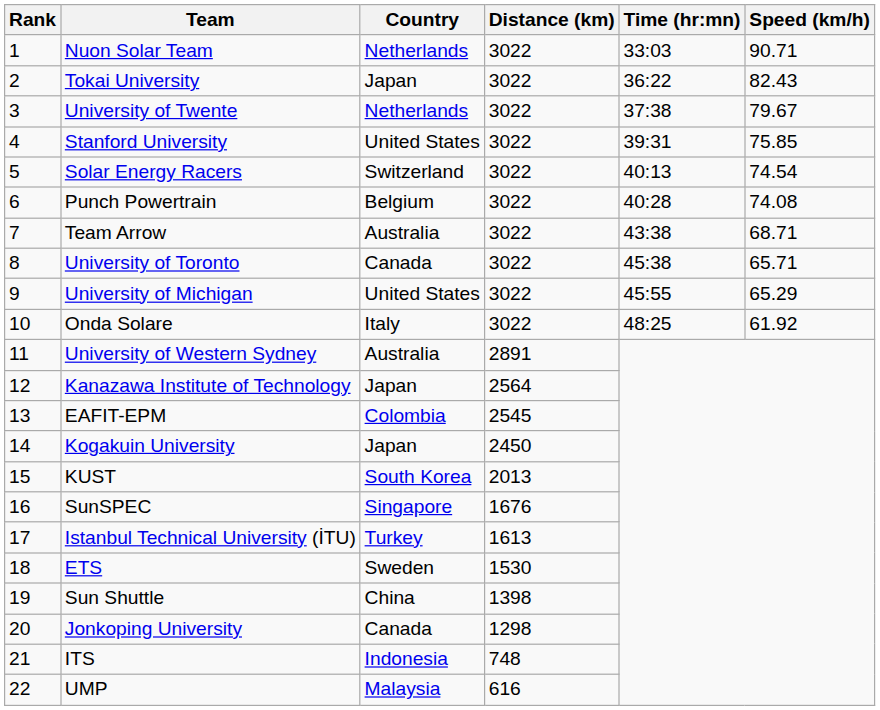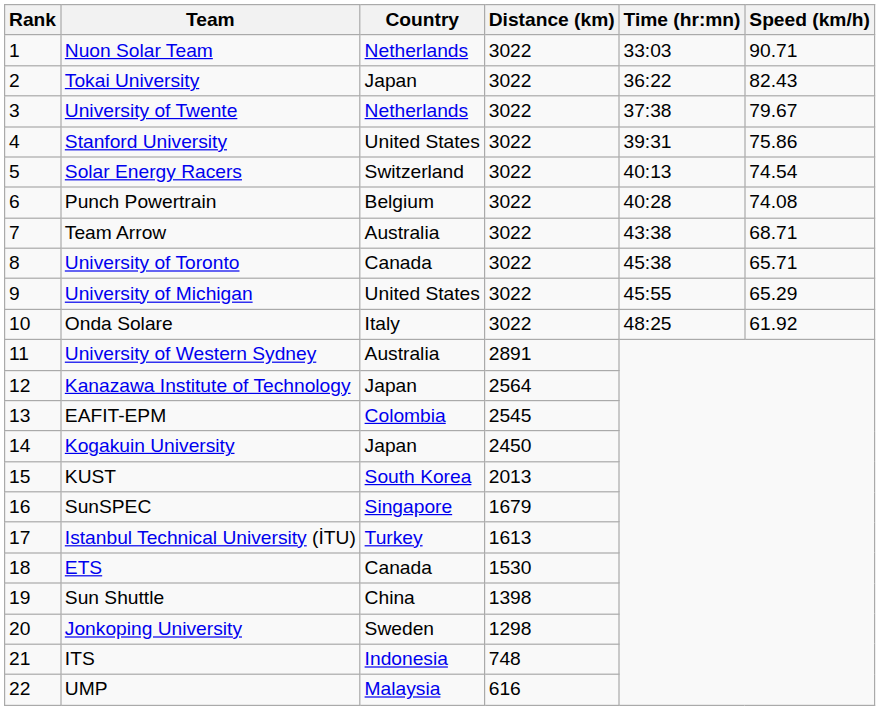 <table class="wikitable">
 <tr>
 <th>Rank</th>
 <th>Team</th>
 <th>Country</th>
 <th>Distance (km)</th>
 <th>Time (hr:mn)</th>
 <th>Speed (km/h)</th>
 </tr>
 <tr>
 <td>1</td>
 <td><a href='#'>Nuon Solar Team</a></td>
 <td><a href='#'>Netherlands</a></td>
 <td>3022</td>
 <td>33:03</td>
 <td>90.71</td>
 </tr>
 <tr>
 <td>2</td>
 <td><a href='#'>Tokai University</a></td>
 <td>Japan</td>
 <td>3022</td>
 <td>36:22</td>
 <td>82.43</td>
 </tr>
 <tr>
 <td>3</td>
 <td><a href='#'>University of Twente</a></td>
 <td><a href='#'>Netherlands</a></td>
 <td>3022</td>
 <td>37:38</td>
 <td>79.67</td>
 </tr>
 <tr>
 <td>4</td>
 <td><a href='#'>Stanford University</a></td>
 <td>United States</td>
 <td>3022</td>
 <td>39:31</td>
-<td>75.85</td>
+<td>75.86</td>
 </tr>
 <tr>
 <td>5</td>
 <td><a href='#'>Solar Energy Racers</a></td>
 <td>Switzerland</td>
 <td>3022</td>
 <td>40:13</td>
 <td>74.54</td>
 </tr>
 <tr>
 <td>6</td>
 <td>Punch Powertrain</td>
 <td>Belgium</td>
 <td>3022</td>
 <td>40:28</td>
 <td>74.08</td>
 </tr>
 <tr>
 <td>7</td>
 <td>Team Arrow</td>
 <td>Australia</td>
 <td>3022</td>
 <td>43:38</td>
 <td>68.71</td>
 </tr>
 <tr>
 <td>8</td>
 <td><a href='#'>University of Toronto</a></td>
 <td>Canada</td>
 <td>3022</td>
 <td>45:38</td>
 <td>65.71</td>
 </tr>
 <tr>
 <td>9</td>
 <td><a href='#'>University of Michigan</a></td>
 <td>United States</td>
 <td>3022</td>
 <td>45:55</td>
 <td>65.29</td>
 </tr>
 <tr>
 <td>10</td>
 <td>Onda Solare</td>
 <td>Italy</td>
 <td>3022</td>
 <td>48:25</td>
 <td>61.92</td>
 </tr>
 <tr>
 <td>11</td>
 <td><a href='#'>University of Western Sydney</a></td>
 <td>Australia</td>
 <td>2891</td>
 </tr>
 <tr>
 <td>12</td>
 <td><a href='#'>Kanazawa Institute of Technology</a></td>
 <td>Japan</td>
 <td>2564</td>
 </tr>
 <tr>
 <td>13</td>
 <td>EAFIT-EPM</td>
 <td><a href='#'>Colombia</a></td>
 <td>2545</td>
 </tr>
 <tr>
 <td>14</td>
 <td><a href='#'>Kogakuin University</a></td>
 <td>Japan</td>
 <td>2450</td>
 </tr>
 <tr>
 <td>15</td>
 <td>KUST</td>
 <td><a href='#'>South Korea</a></td>
 <td>2013</td>
 </tr>
 <tr>
 <td>16</td>
 <td>SunSPEC</td>
 <td><a href='#'>Singapore</a></td>
-<td>1676</td>
+<td>1679</td>
 </tr>
 <tr>
 <td>17</td>
 <td><a href='#'>Istanbul Technical University</a> (İTU)</td>
 <td><a href='#'>Turkey</a></td>
 <td>1613</td>
 </tr>
 <tr>
 <td>18</td>
 <td><a href='#'>ETS</a></td>
-<td>Sweden</td>
+<td>Canada</td>
 <td>1530</td>
 </tr>
 <tr>
 <td>19</td>
 <td>Sun Shuttle</td>
 <td>China</td>
 <td>1398</td>
 </tr>
 <tr>
 <td>20</td>
 <td><a href='#'>Jonkoping University</a></td>
-<td>Canada</td>
+<td>Sweden</td>
 <td>1298</td>
 </tr>
 <tr>
 <td>21</td>
 <td>ITS</td>
 <td><a href='#'>Indonesia</a></td>
 <td>748</td>
 </tr>
 <tr>
 <td>22</td>
 <td>UMP</td>
 <td><a href='#'>Malaysia</a></td>
 <td>616</td>
 </tr>
 </table>
